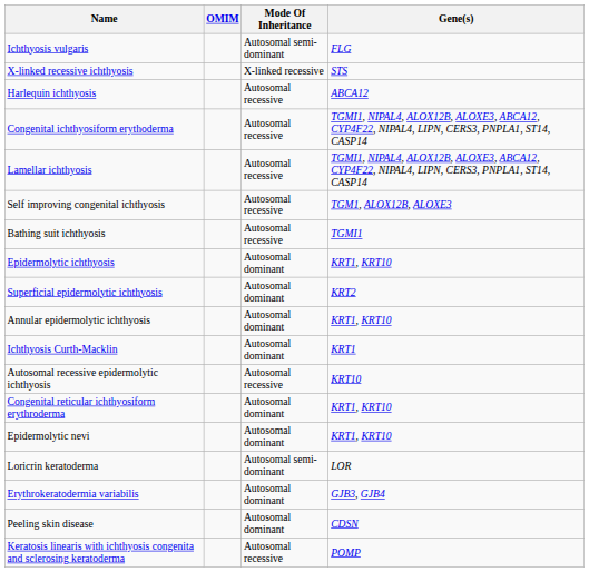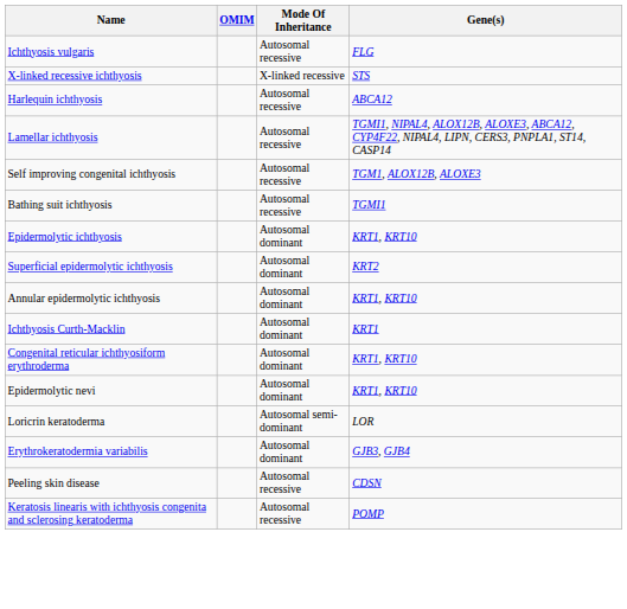 <table class="wikitable">
 <tr>
 <th>Name</th>
 <th><a href='#'>OMIM</a></th>
 <th>Mode Of Inheritance</th>
 <th>Gene(s)</th>
 </tr>
 <tr>
 <td><a href='#'>Ichthyosis vulgaris</a></td>
 <td></td>
-<td>Autosomal semi-dominant</td>
+<td>Autosomal recessive</td>
 <td><em><a href='#'>FLG</a></em></td>
 </tr>
 <tr>
 <td><a href='#'>X-linked recessive ichthyosis</a></td>
 <td></td>
 <td>X-linked recessive</td>
 <td><em><a href='#'>STS</a></em></td>
 </tr>
 <tr>
 <td><a href='#'>Harlequin ichthyosis</a></td>
 <td></td>
 <td>Autosomal recessive</td>
 <td><em><a href='#'>ABCA12</a></em></td>
-</tr>
-<tr>
-<td><a href='#'>Congenital ichthyosiform erythoderma</a></td>
-<td></td>
-<td>Autosomal recessive</td>
-<td><em><a href='#'>TGMI1</a>, <a href='#'>NIPAL4</a>, <a href='#'>ALOX12B</a>, <a href='#'>ALOXE3</a>, <a href='#'>ABCA12</a>, <a href='#'>CYP4F22</a>, NIPAL4, LIPN, CERS3, PNPLA1, ST14, CASP14</em></td>
 </tr>
 <tr>
 <td><a href='#'>Lamellar ichthyosis</a></td>
 <td></td>
 <td>Autosomal recessive</td>
 <td><a href='#'><em>TGMI1</em></a><em>, <a href='#'>NIPAL4</a>, <a href='#'>ALOX12B</a>, <a href='#'>ALOXE3</a>, <a href='#'>ABCA12</a>, <a href='#'>CYP4F22</a>, NIPAL4, LIPN, CERS3, PNPLA1, ST14, CASP14</em></td>
 </tr>
 <tr>
 <td>Self improving congenital ichthyosis</td>
 <td></td>
 <td>Autosomal recessive</td>
 <td><em><a href='#'>TGM1</a>, <a href='#'>ALOX12B</a>, <a href='#'>ALOXE3</a></em></td>
 </tr>
 <tr>
 <td>Bathing suit ichthyosis</td>
 <td></td>
 <td>Autosomal recessive</td>
 <td><em><a href='#'>TGMI1</a></em></td>
 </tr>
 <tr>
 <td><a href='#'>Epidermolytic ichthyosis</a></td>
 <td></td>
 <td>Autosomal dominant</td>
 <td><em><a href='#'>KRT1</a>, <a href='#'>KRT10</a></em></td>
 </tr>
 <tr>
 <td><a href='#'>Superficial epidermolytic ichthyosis</a></td>
 <td></td>
 <td>Autosomal dominant</td>
 <td><em><a href='#'>KRT2</a></em></td>
 </tr>
 <tr>
 <td>Annular epidermolytic ichthyosis</td>
 <td></td>
 <td>Autosomal dominant</td>
 <td><a href='#'><em>KRT1</em></a><em>, <a href='#'>KRT10</a></em></td>
 </tr>
 <tr>
 <td><a href='#'>Ichthyosis Curth-Macklin</a></td>
 <td></td>
 <td>Autosomal dominant</td>
 <td><a href='#'><em>KRT1</em></a></td>
 </tr>
 <tr>
-<td>Autosomal recessive epidermolytic ichthyosis</td>
-<td></td>
-<td>Autosomal recessive</td>
-<td><a href='#'><em>KRT10</em></a></td>
-</tr>
-<tr>
 <td><a href='#'>Congenital reticular ichthyosiform erythroderma</a></td>
 <td></td>
 <td>Autosomal dominant</td>
 <td><a href='#'><em>KRT1</em></a><em>, <a href='#'>KRT10</a></em></td>
 </tr>
 <tr>
 <td>Epidermolytic nevi</td>
 <td></td>
 <td>Autosomal dominant</td>
 <td><a href='#'><em>KRT1</em></a><em>, <a href='#'>KRT10</a></em></td>
 </tr>
 <tr>
 <td>Loricrin keratoderma</td>
 <td></td>
 <td>Autosomal semi-dominant</td>
 <td><em>LOR</em></td>
 </tr>
 <tr>
 <td><a href='#'>Erythrokeratodermia variabilis</a></td>
 <td></td>
 <td>Autosomal dominant</td>
 <td><em><a href='#'>GJB3</a>, <a href='#'>GJB4</a></em></td>
 </tr>
 <tr>
 <td>Peeling skin disease</td>
 <td></td>
-<td>Autosomal dominant</td>
+<td>Autosomal recessive</td>
 <td><em><a href='#'>CDSN</a></em></td>
 </tr>
 <tr>
 <td><a href='#'>Keratosis linearis with ichthyosis congenita and sclerosing keratoderma</a></td>
 <td></td>
 <td>Autosomal recessive</td>
 <td><em><a href='#'>POMP</a></em></td>
 </tr>
 </table>
